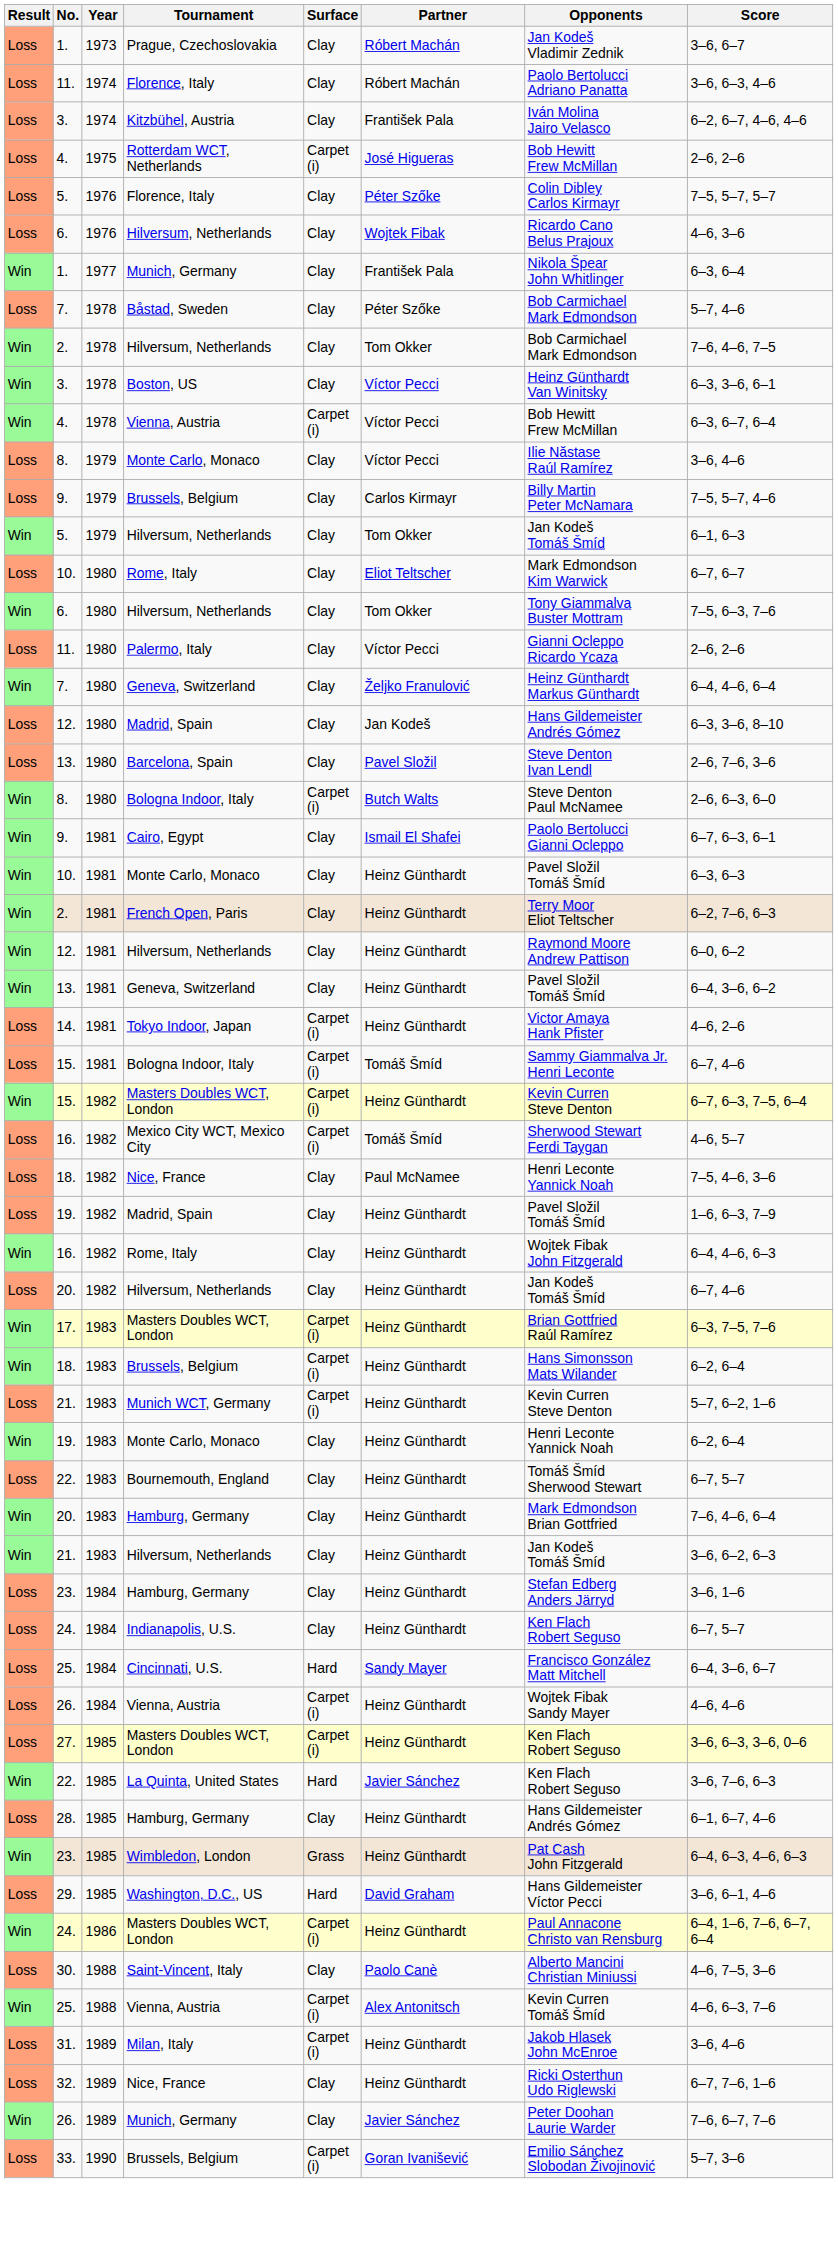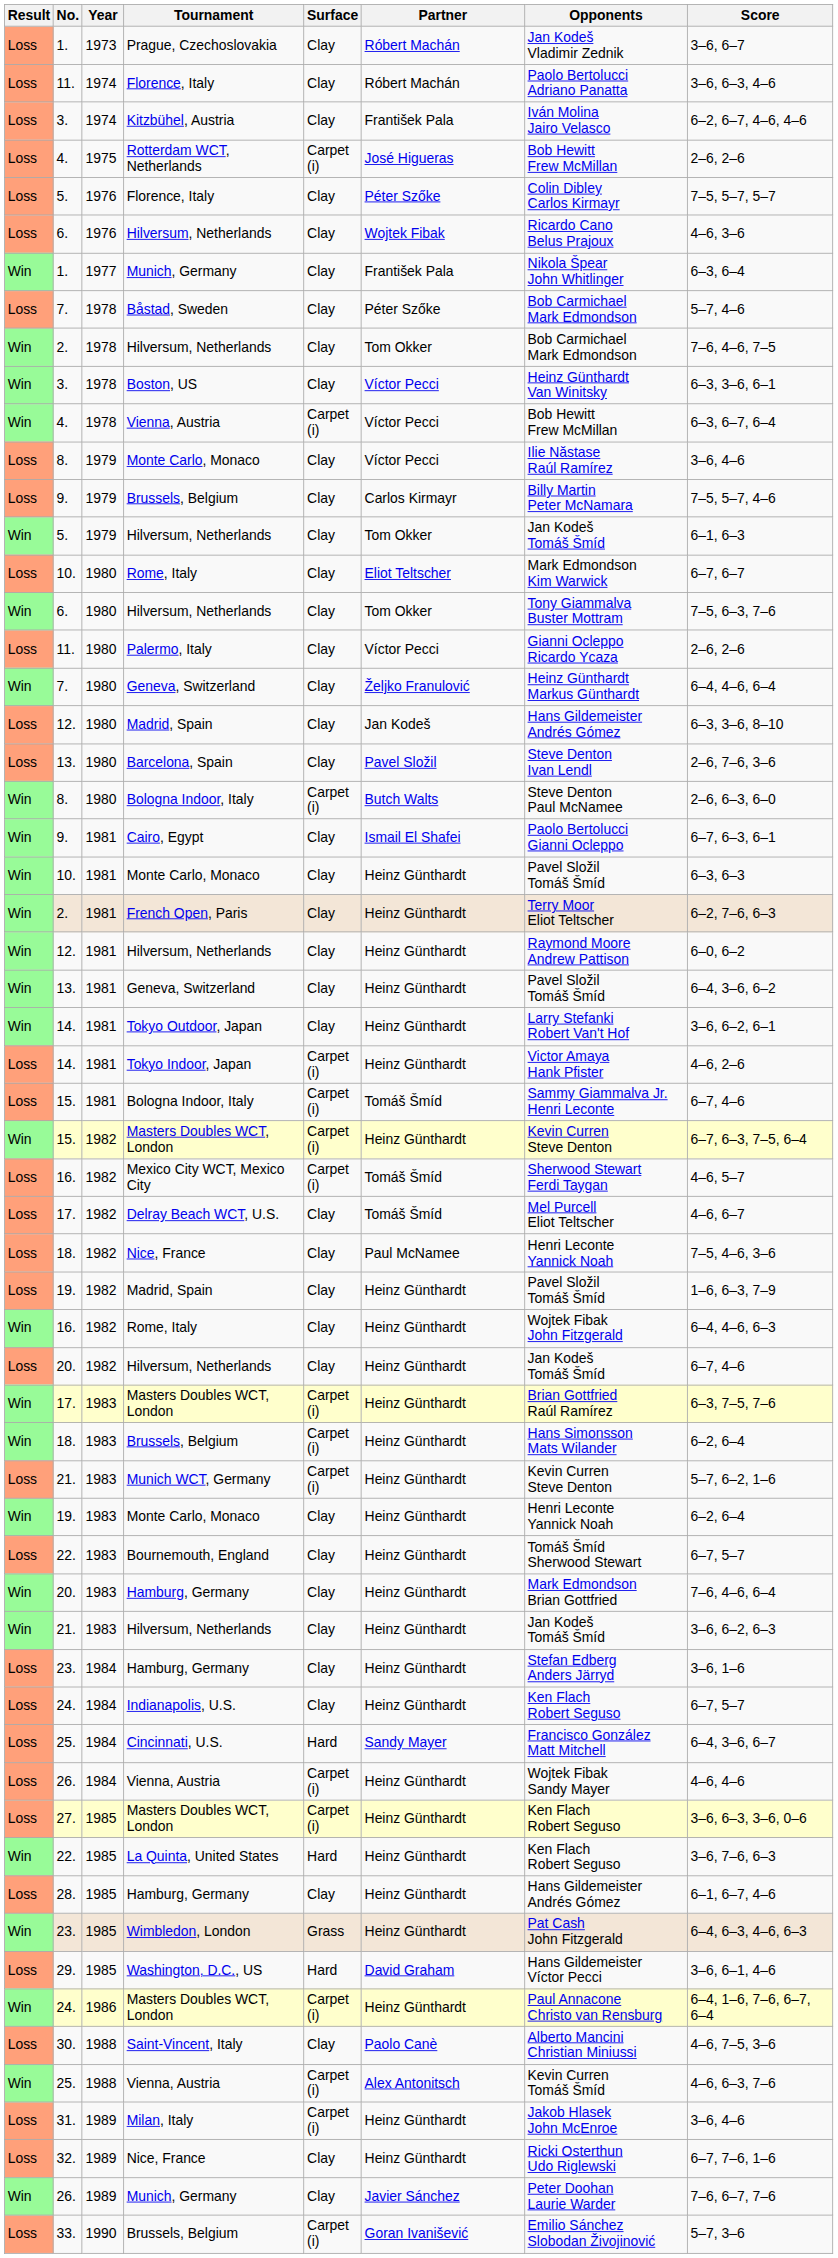 <table class="sortable wikitable">
 <tr>
 <th style="width:40px">Result</th>
 <th style="width:20px">No.</th>
 <th style="width:40px">Year</th>
 <th style="width:200px">Tournament</th>
 <th style="width:50px">Surface</th>
 <th style="width:180px">Partner</th>
 <th style="width:180px">Opponents</th>
 <th style="width:160px" class="unsortable">Score</th>
 </tr>
 <tr>
 <td style="background:#ffa07a;">Loss</td>
 <td>1.</td>
 <td>1973</td>
 <td>Prague, Czechoslovakia</td>
 <td>Clay</td>
 <td> <a href='#'>Róbert Machán</a></td>
 <td> <a href='#'>Jan Kodeš</a> <br>  Vladimir Zednik</td>
 <td>3–6, 6–7</td>
 </tr>
 <tr>
 <td style="background:#ffa07a;">Loss</td>
 <td>11.</td>
 <td>1974</td>
 <td><a href='#'>Florence</a>, Italy</td>
 <td>Clay</td>
 <td> Róbert Machán</td>
 <td> <a href='#'>Paolo Bertolucci</a> <br>  <a href='#'>Adriano Panatta</a></td>
 <td>3–6, 6–3, 4–6</td>
 </tr>
 <tr>
 <td style="background:#ffa07a;">Loss</td>
 <td>3.</td>
 <td>1974</td>
 <td><a href='#'>Kitzbühel</a>, Austria</td>
 <td>Clay</td>
 <td> František Pala</td>
 <td> <a href='#'>Iván Molina</a> <br>  <a href='#'>Jairo Velasco</a></td>
 <td>6–2, 6–7, 4–6, 4–6</td>
 </tr>
 <tr>
 <td style="background:#ffa07a;">Loss</td>
 <td>4.</td>
 <td>1975</td>
 <td><a href='#'>Rotterdam WCT</a>, Netherlands</td>
 <td>Carpet (i)</td>
 <td> <a href='#'>José Higueras</a></td>
 <td> <a href='#'>Bob Hewitt</a> <br>  <a href='#'>Frew McMillan</a></td>
 <td>2–6, 2–6</td>
 </tr>
 <tr>
 <td style="background:#ffa07a;">Loss</td>
 <td>5.</td>
 <td>1976</td>
 <td>Florence, Italy</td>
 <td>Clay</td>
 <td> <a href='#'>Péter Szőke</a></td>
 <td> <a href='#'>Colin Dibley</a> <br>  <a href='#'>Carlos Kirmayr</a></td>
 <td>7–5, 5–7, 5–7</td>
 </tr>
 <tr>
 <td style="background:#ffa07a;">Loss</td>
 <td>6.</td>
 <td>1976</td>
 <td><a href='#'>Hilversum</a>, Netherlands</td>
 <td>Clay</td>
 <td> <a href='#'>Wojtek Fibak</a></td>
 <td> <a href='#'>Ricardo Cano</a> <br>  <a href='#'>Belus Prajoux</a></td>
 <td>4–6, 3–6</td>
 </tr>
 <tr>
 <td style="background:#98fb98;">Win</td>
 <td>1.</td>
 <td>1977</td>
 <td><a href='#'>Munich</a>, Germany</td>
 <td>Clay</td>
 <td> František Pala</td>
 <td> <a href='#'>Nikola Špear</a> <br>  <a href='#'>John Whitlinger</a></td>
 <td>6–3, 6–4</td>
 </tr>
 <tr>
 <td style="background:#ffa07a;">Loss</td>
 <td>7.</td>
 <td>1978</td>
 <td><a href='#'>Båstad</a>, Sweden</td>
 <td>Clay</td>
 <td> Péter Szőke</td>
 <td> <a href='#'>Bob Carmichael</a> <br>  <a href='#'>Mark Edmondson</a></td>
 <td>5–7, 4–6</td>
 </tr>
 <tr>
 <td style="background:#98fb98;">Win</td>
 <td>2.</td>
 <td>1978</td>
 <td>Hilversum, Netherlands</td>
 <td>Clay</td>
 <td> Tom Okker</td>
 <td> Bob Carmichael <br>  Mark Edmondson</td>
 <td>7–6, 4–6, 7–5</td>
 </tr>
 <tr>
 <td style="background:#98fb98;">Win</td>
 <td>3.</td>
 <td>1978</td>
 <td><a href='#'>Boston</a>, US</td>
 <td>Clay</td>
 <td> <a href='#'>Víctor Pecci</a></td>
 <td> <a href='#'>Heinz Günthardt</a> <br>  <a href='#'>Van Winitsky</a></td>
 <td>6–3, 3–6, 6–1</td>
 </tr>
 <tr>
 <td style="background:#98fb98;">Win</td>
 <td>4.</td>
 <td>1978</td>
 <td><a href='#'>Vienna</a>, Austria</td>
 <td>Carpet (i)</td>
 <td> Víctor Pecci</td>
 <td> Bob Hewitt <br>  Frew McMillan</td>
 <td>6–3, 6–7, 6–4</td>
 </tr>
 <tr>
 <td style="background:#ffa07a;">Loss</td>
 <td>8.</td>
 <td>1979</td>
 <td><a href='#'>Monte Carlo</a>, Monaco</td>
 <td>Clay</td>
 <td> Víctor Pecci</td>
 <td> <a href='#'>Ilie Năstase</a> <br>  <a href='#'>Raúl Ramírez</a></td>
 <td>3–6, 4–6</td>
 </tr>
 <tr>
 <td style="background:#ffa07a;">Loss</td>
 <td>9.</td>
 <td>1979</td>
 <td><a href='#'>Brussels</a>, Belgium</td>
 <td>Clay</td>
 <td> Carlos Kirmayr</td>
 <td> <a href='#'>Billy Martin</a> <br>  <a href='#'>Peter McNamara</a></td>
 <td>7–5, 5–7, 4–6</td>
 </tr>
 <tr>
 <td style="background:#98fb98;">Win</td>
 <td>5.</td>
 <td>1979</td>
 <td>Hilversum, Netherlands</td>
 <td>Clay</td>
 <td> Tom Okker</td>
 <td> Jan Kodeš <br>  <a href='#'>Tomáš Šmíd</a></td>
 <td>6–1, 6–3</td>
 </tr>
 <tr>
 <td style="background:#ffa07a;">Loss</td>
 <td>10.</td>
 <td>1980</td>
 <td><a href='#'>Rome</a>, Italy</td>
 <td>Clay</td>
 <td> <a href='#'>Eliot Teltscher</a></td>
 <td> Mark Edmondson <br>  <a href='#'>Kim Warwick</a></td>
 <td>6–7, 6–7</td>
 </tr>
 <tr>
 <td style="background:#98fb98;">Win</td>
 <td>6.</td>
 <td>1980</td>
 <td>Hilversum, Netherlands</td>
 <td>Clay</td>
 <td> Tom Okker</td>
 <td> <a href='#'>Tony Giammalva</a> <br>  <a href='#'>Buster Mottram</a></td>
 <td>7–5, 6–3, 7–6</td>
 </tr>
 <tr>
 <td style="background:#ffa07a;">Loss</td>
 <td>11.</td>
 <td>1980</td>
 <td><a href='#'>Palermo</a>, Italy</td>
 <td>Clay</td>
 <td> Víctor Pecci</td>
 <td> <a href='#'>Gianni Ocleppo</a> <br>  <a href='#'>Ricardo Ycaza</a></td>
 <td>2–6, 2–6</td>
 </tr>
 <tr>
 <td style="background:#98fb98;">Win</td>
 <td>7.</td>
 <td>1980</td>
 <td><a href='#'>Geneva</a>, Switzerland</td>
 <td>Clay</td>
 <td> <a href='#'>Željko Franulović</a></td>
 <td> <a href='#'>Heinz Günthardt</a> <br>  <a href='#'>Markus Günthardt</a></td>
 <td>6–4, 4–6, 6–4</td>
 </tr>
 <tr>
 <td style="background:#ffa07a;">Loss</td>
 <td>12.</td>
 <td>1980</td>
 <td><a href='#'>Madrid</a>, Spain</td>
 <td>Clay</td>
 <td> Jan Kodeš</td>
 <td> <a href='#'>Hans Gildemeister</a> <br>  <a href='#'>Andrés Gómez</a></td>
 <td>6–3, 3–6, 8–10</td>
 </tr>
 <tr>
 <td style="background:#ffa07a;">Loss</td>
 <td>13.</td>
 <td>1980</td>
 <td><a href='#'>Barcelona</a>, Spain</td>
 <td>Clay</td>
 <td> <a href='#'>Pavel Složil</a></td>
 <td> <a href='#'>Steve Denton</a> <br>  <a href='#'>Ivan Lendl</a></td>
 <td>2–6, 7–6, 3–6</td>
 </tr>
 <tr>
 <td style="background:#98fb98;">Win</td>
 <td>8.</td>
 <td>1980</td>
 <td><a href='#'>Bologna Indoor</a>, Italy</td>
 <td>Carpet (i)</td>
 <td> <a href='#'>Butch Walts</a></td>
 <td> Steve Denton <br>  Paul McNamee</td>
 <td>2–6, 6–3, 6–0</td>
 </tr>
 <tr>
 <td style="background:#98fb98;">Win</td>
 <td>9.</td>
 <td>1981</td>
 <td><a href='#'>Cairo</a>, Egypt</td>
 <td>Clay</td>
 <td> <a href='#'>Ismail El Shafei</a></td>
 <td> <a href='#'>Paolo Bertolucci</a> <br>  <a href='#'>Gianni Ocleppo</a></td>
 <td>6–7, 6–3, 6–1</td>
 </tr>
 <tr>
 <td style="background:#98fb98;">Win</td>
 <td>10.</td>
 <td>1981</td>
 <td>Monte Carlo, Monaco</td>
 <td>Clay</td>
 <td> Heinz Günthardt</td>
 <td> Pavel Složil <br>  Tomáš Šmíd</td>
 <td>6–3, 6–3</td>
 </tr>
 <tr style="background:#f3e6d7;">
 <td style="background:#98fb98;">Win</td>
 <td>2.</td>
 <td>1981</td>
 <td><a href='#'>French Open</a>, Paris</td>
 <td>Clay</td>
 <td> Heinz Günthardt</td>
 <td> <a href='#'>Terry Moor</a> <br>  Eliot Teltscher</td>
 <td>6–2, 7–6, 6–3</td>
 </tr>
 <tr>
 <td style="background:#98fb98;">Win</td>
 <td>12.</td>
 <td>1981</td>
 <td>Hilversum, Netherlands</td>
 <td>Clay</td>
 <td> Heinz Günthardt</td>
 <td> <a href='#'>Raymond Moore</a> <br>  <a href='#'>Andrew Pattison</a></td>
 <td>6–0, 6–2</td>
 </tr>
 <tr>
 <td style="background:#98fb98;">Win</td>
 <td>13.</td>
 <td>1981</td>
 <td>Geneva, Switzerland</td>
 <td>Clay</td>
 <td> Heinz Günthardt</td>
 <td> Pavel Složil <br>  Tomáš Šmíd</td>
 <td>6–4, 3–6, 6–2</td>
 </tr>
 <tr>
+<td style="background:#98fb98;">Win</td>
+<td>14.</td>
+<td>1981</td>
+<td><a href='#'>Tokyo Outdoor</a>, Japan</td>
+<td>Clay</td>
+<td> Heinz Günthardt</td>
+<td> <a href='#'>Larry Stefanki</a> <br>  <a href='#'>Robert Van't Hof</a></td>
+<td>3–6, 6–2, 6–1</td>
+</tr>
+<tr>
 <td style="background:#ffa07a;">Loss</td>
 <td>14.</td>
 <td>1981</td>
 <td><a href='#'>Tokyo Indoor</a>, Japan</td>
 <td>Carpet (i)</td>
 <td> Heinz Günthardt</td>
 <td> <a href='#'>Victor Amaya</a> <br>  <a href='#'>Hank Pfister</a></td>
 <td>4–6, 2–6</td>
 </tr>
 <tr>
 <td style="background:#ffa07a;">Loss</td>
 <td>15.</td>
 <td>1981</td>
 <td>Bologna Indoor, Italy</td>
 <td>Carpet (i)</td>
 <td> Tomáš Šmíd</td>
 <td> <a href='#'>Sammy Giammalva Jr.</a> <br>  <a href='#'>Henri Leconte</a></td>
 <td>6–7, 4–6</td>
 </tr>
 <tr style="background:#ffc;">
 <td style="background:#98fb98;">Win</td>
 <td>15.</td>
 <td>1982</td>
 <td><a href='#'>Masters Doubles WCT</a>, London</td>
 <td>Carpet (i)</td>
 <td> Heinz Günthardt</td>
 <td> <a href='#'>Kevin Curren</a> <br>  Steve Denton</td>
 <td>6–7, 6–3, 7–5, 6–4</td>
 </tr>
 <tr>
 <td style="background:#ffa07a;">Loss</td>
 <td>16.</td>
 <td>1982</td>
 <td>Mexico City WCT, Mexico City</td>
 <td>Carpet (i)</td>
 <td> Tomáš Šmíd</td>
 <td> <a href='#'>Sherwood Stewart</a> <br>  <a href='#'>Ferdi Taygan</a></td>
 <td>4–6, 5–7</td>
+</tr>
+<tr>
+<td style="background:#ffa07a;">Loss</td>
+<td>17.</td>
+<td>1982</td>
+<td><a href='#'>Delray Beach WCT</a>, U.S.</td>
+<td>Clay</td>
+<td> Tomáš Šmíd</td>
+<td> <a href='#'>Mel Purcell</a> <br>  Eliot Teltscher</td>
+<td>4–6, 6–7</td>
 </tr>
 <tr>
 <td style="background:#ffa07a;">Loss</td>
 <td>18.</td>
 <td>1982</td>
 <td><a href='#'>Nice</a>, France</td>
 <td>Clay</td>
 <td> Paul McNamee</td>
 <td> Henri Leconte <br>  <a href='#'>Yannick Noah</a></td>
 <td>7–5, 4–6, 3–6</td>
 </tr>
 <tr>
 <td style="background:#ffa07a;">Loss</td>
 <td>19.</td>
 <td>1982</td>
 <td>Madrid, Spain</td>
 <td>Clay</td>
 <td> Heinz Günthardt</td>
 <td> Pavel Složil <br>  Tomáš Šmíd</td>
 <td>1–6, 6–3, 7–9</td>
 </tr>
 <tr>
 <td style="background:#98fb98;">Win</td>
 <td>16.</td>
 <td>1982</td>
 <td>Rome, Italy</td>
 <td>Clay</td>
 <td> Heinz Günthardt</td>
 <td> Wojtek Fibak <br>  <a href='#'>John Fitzgerald</a></td>
 <td>6–4, 4–6, 6–3</td>
 </tr>
 <tr>
 <td style="background:#ffa07a;">Loss</td>
 <td>20.</td>
 <td>1982</td>
 <td>Hilversum, Netherlands</td>
 <td>Clay</td>
 <td> Heinz Günthardt</td>
 <td> Jan Kodeš <br>  Tomáš Šmíd</td>
 <td>6–7, 4–6</td>
 </tr>
 <tr style="background:#ffc;">
 <td style="background:#98fb98;">Win</td>
 <td>17.</td>
 <td>1983</td>
 <td>Masters Doubles WCT, London</td>
 <td>Carpet (i)</td>
 <td> Heinz Günthardt</td>
 <td> <a href='#'>Brian Gottfried</a> <br>  Raúl Ramírez</td>
 <td>6–3, 7–5, 7–6</td>
 </tr>
 <tr>
 <td style="background:#98fb98;">Win</td>
 <td>18.</td>
 <td>1983</td>
 <td><a href='#'>Brussels</a>, Belgium</td>
 <td>Carpet (i)</td>
 <td> Heinz Günthardt</td>
 <td> <a href='#'>Hans Simonsson</a> <br>  <a href='#'>Mats Wilander</a></td>
 <td>6–2, 6–4</td>
 </tr>
 <tr>
 <td style="background:#ffa07a;">Loss</td>
 <td>21.</td>
 <td>1983</td>
 <td><a href='#'>Munich WCT</a>, Germany</td>
 <td>Carpet (i)</td>
 <td> Heinz Günthardt</td>
 <td> Kevin Curren <br>  Steve Denton</td>
 <td>5–7, 6–2, 1–6</td>
 </tr>
 <tr>
 <td style="background:#98fb98;">Win</td>
 <td>19.</td>
 <td>1983</td>
 <td>Monte Carlo, Monaco</td>
 <td>Clay</td>
 <td> Heinz Günthardt</td>
 <td> Henri Leconte <br>  Yannick Noah</td>
 <td>6–2, 6–4</td>
 </tr>
 <tr>
 <td style="background:#ffa07a;">Loss</td>
 <td>22.</td>
 <td>1983</td>
 <td>Bournemouth, England</td>
 <td>Clay</td>
 <td> Heinz Günthardt</td>
 <td> Tomáš Šmíd <br>  Sherwood Stewart</td>
 <td>6–7, 5–7</td>
 </tr>
 <tr>
 <td style="background:#98fb98;">Win</td>
 <td>20.</td>
 <td>1983</td>
 <td><a href='#'>Hamburg</a>, Germany</td>
 <td>Clay</td>
 <td> Heinz Günthardt</td>
 <td> <a href='#'>Mark Edmondson</a> <br>  Brian Gottfried</td>
 <td>7–6, 4–6, 6–4</td>
 </tr>
 <tr>
 <td style="background:#98fb98;">Win</td>
 <td>21.</td>
 <td>1983</td>
 <td>Hilversum, Netherlands</td>
 <td>Clay</td>
 <td> Heinz Günthardt</td>
 <td> Jan Kodeš <br>  Tomáš Šmíd</td>
 <td>3–6, 6–2, 6–3</td>
 </tr>
 <tr>
 <td style="background:#ffa07a;">Loss</td>
 <td>23.</td>
 <td>1984</td>
 <td>Hamburg, Germany</td>
 <td>Clay</td>
 <td> Heinz Günthardt</td>
 <td> <a href='#'>Stefan Edberg</a> <br>  <a href='#'>Anders Järryd</a></td>
 <td>3–6, 1–6</td>
 </tr>
 <tr>
 <td style="background:#ffa07a;">Loss</td>
 <td>24.</td>
 <td>1984</td>
 <td><a href='#'>Indianapolis</a>, U.S.</td>
 <td>Clay</td>
 <td> Heinz Günthardt</td>
 <td> <a href='#'>Ken Flach</a> <br>  <a href='#'>Robert Seguso</a></td>
 <td>6–7, 5–7</td>
 </tr>
 <tr>
 <td style="background:#ffa07a;">Loss</td>
 <td>25.</td>
 <td>1984</td>
 <td><a href='#'>Cincinnati</a>, U.S.</td>
 <td>Hard</td>
 <td> <a href='#'>Sandy Mayer</a></td>
 <td> <a href='#'>Francisco González</a> <br>  <a href='#'>Matt Mitchell</a></td>
 <td>6–4, 3–6, 6–7</td>
 </tr>
 <tr>
 <td style="background:#ffa07a;">Loss</td>
 <td>26.</td>
 <td>1984</td>
 <td>Vienna, Austria</td>
 <td>Carpet (i)</td>
 <td> Heinz Günthardt</td>
 <td> Wojtek Fibak <br>  Sandy Mayer</td>
 <td>4–6, 4–6</td>
 </tr>
 <tr style="background:#ffc;">
 <td style="background:#ffa07a;">Loss</td>
 <td>27.</td>
 <td>1985</td>
 <td>Masters Doubles WCT, London</td>
 <td>Carpet (i)</td>
 <td> Heinz Günthardt</td>
 <td> Ken Flach <br>  Robert Seguso</td>
 <td>3–6, 6–3, 3–6, 0–6</td>
 </tr>
 <tr>
 <td style="background:#98fb98;">Win</td>
 <td>22.</td>
 <td>1985</td>
 <td><a href='#'>La Quinta</a>, United States</td>
 <td>Hard</td>
-<td> <a href='#'>Javier Sánchez</a></td>
+<td> Heinz Günthardt</td>
 <td> Ken Flach <br>  Robert Seguso</td>
 <td>3–6, 7–6, 6–3</td>
 </tr>
 <tr>
 <td style="background:#ffa07a;">Loss</td>
 <td>28.</td>
 <td>1985</td>
 <td>Hamburg, Germany</td>
 <td>Clay</td>
 <td> Heinz Günthardt</td>
 <td> Hans Gildemeister <br>  Andrés Gómez</td>
 <td>6–1, 6–7, 4–6</td>
 </tr>
 <tr style="background:#f3e6d7;">
 <td style="background:#98fb98;">Win</td>
 <td>23.</td>
 <td>1985</td>
 <td><a href='#'>Wimbledon</a>, London</td>
 <td>Grass</td>
 <td> Heinz Günthardt</td>
 <td> <a href='#'>Pat Cash</a> <br>  John Fitzgerald</td>
 <td>6–4, 6–3, 4–6, 6–3</td>
 </tr>
 <tr>
 <td style="background:#ffa07a;">Loss</td>
 <td>29.</td>
 <td>1985</td>
 <td><a href='#'>Washington, D.C.</a>, US</td>
 <td>Hard</td>
 <td> <a href='#'>David Graham</a></td>
 <td> Hans Gildemeister <br>  Víctor Pecci</td>
 <td>3–6, 6–1, 4–6</td>
 </tr>
 <tr style="background:#ffc;">
 <td style="background:#98fb98;">Win</td>
 <td>24.</td>
 <td>1986</td>
 <td>Masters Doubles WCT, London</td>
 <td>Carpet (i)</td>
 <td> Heinz Günthardt</td>
 <td> <a href='#'>Paul Annacone</a> <br>  <a href='#'>Christo van Rensburg</a></td>
 <td>6–4, 1–6, 7–6, 6–7, 6–4</td>
 </tr>
 <tr>
 <td style="background:#ffa07a;">Loss</td>
 <td>30.</td>
 <td>1988</td>
 <td><a href='#'>Saint-Vincent</a>, Italy</td>
 <td>Clay</td>
 <td> <a href='#'>Paolo Canè</a></td>
 <td> <a href='#'>Alberto Mancini</a> <br>  <a href='#'>Christian Miniussi</a></td>
 <td>4–6, 7–5, 3–6</td>
 </tr>
 <tr>
 <td style="background:#98fb98;">Win</td>
 <td>25.</td>
 <td>1988</td>
 <td>Vienna, Austria</td>
 <td>Carpet (i)</td>
 <td> <a href='#'>Alex Antonitsch</a></td>
 <td> Kevin Curren <br>  Tomáš Šmíd</td>
 <td>4–6, 6–3, 7–6</td>
 </tr>
 <tr>
 <td style="background:#ffa07a;">Loss</td>
 <td>31.</td>
 <td>1989</td>
 <td><a href='#'>Milan</a>, Italy</td>
 <td>Carpet (i)</td>
 <td> Heinz Günthardt</td>
 <td> <a href='#'>Jakob Hlasek</a> <br>  <a href='#'>John McEnroe</a></td>
 <td>3–6, 4–6</td>
 </tr>
 <tr>
 <td style="background:#ffa07a;">Loss</td>
 <td>32.</td>
 <td>1989</td>
 <td>Nice, France</td>
 <td>Clay</td>
 <td> Heinz Günthardt</td>
 <td> <a href='#'>Ricki Osterthun</a> <br>  <a href='#'>Udo Riglewski</a></td>
 <td>6–7, 7–6, 1–6</td>
 </tr>
 <tr>
 <td style="background:#98fb98;">Win</td>
 <td>26.</td>
 <td>1989</td>
 <td><a href='#'>Munich</a>, Germany</td>
 <td>Clay</td>
 <td> <a href='#'>Javier Sánchez</a></td>
 <td> <a href='#'>Peter Doohan</a> <br>  <a href='#'>Laurie Warder</a></td>
 <td>7–6, 6–7, 7–6</td>
 </tr>
 <tr>
 <td style="background:#ffa07a;">Loss</td>
 <td>33.</td>
 <td>1990</td>
 <td>Brussels, Belgium</td>
 <td>Carpet (i)</td>
 <td> <a href='#'>Goran Ivanišević</a></td>
 <td> <a href='#'>Emilio Sánchez</a> <br>  <a href='#'>Slobodan Živojinović</a></td>
 <td>5–7, 3–6</td>
 </tr>
 </table>
